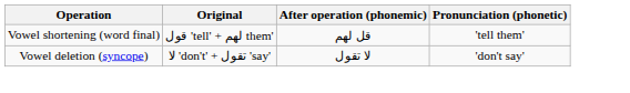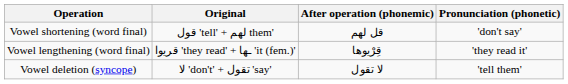 <table class="wikitable" style="text-align: center;">
 <tr>
 <th>Operation</th>
 <th>Original</th>
 <th>After operation (phonemic)</th>
 <th>Pronunciation (phonetic)</th>
 </tr>
 <tr>
 <td>Vowel shortening (word final)</td>
 <td>قول  'tell' + لهم  them'</td>
 <td>قل لهم </td>
-<td> 'tell them'</td>
+<td> 'don't say'</td>
+</tr>
+<tr>
+<td>Vowel lengthening (word final)</td>
+<td>قريوا  'they read' + ـها   'it (fem.)'</td>
+<td>قِرْيوها </td>
+<td> 'they read it'</td>
 </tr>
 <tr>
 <td>Vowel deletion (<a href='#'>syncope</a>)</td>
 <td>لا  'don't' + تقول  'say'</td>
 <td>لا تقول </td>
-<td> 'don't say'</td>
+<td> 'tell them'</td>
 </tr>
 </table>
